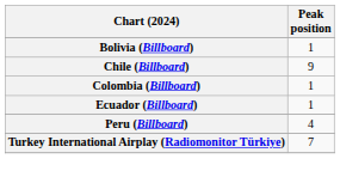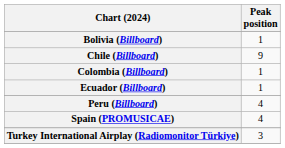 <table class="wikitable sortable plainrowheaders" style="text-align:center">
 <tr>
 <th scope="col">Chart (2024)</th>
 <th scope="col">Peak<br>position</th>
 </tr>
 <tr>
 </tr>
 <tr>
 <th scope="row">Bolivia (<em><a href='#'>Billboard</a></em>)</th>
 <td>1</td>
 </tr>
 <tr>
 <th scope="row">Chile (<em><a href='#'>Billboard</a></em>)</th>
 <td>9</td>
 </tr>
 <tr>
 <th scope="row">Colombia (<em><a href='#'>Billboard</a></em>)</th>
 <td>1</td>
 </tr>
 <tr>
 <th scope="row">Ecuador (<em><a href='#'>Billboard</a></em>)</th>
 <td>1</td>
 </tr>
 <tr>
 </tr>
 <tr>
 <th scope="row">Peru (<em><a href='#'>Billboard</a></em>)</th>
 <td>4</td>
 </tr>
 <tr>
+<th scope="row">Spain (<a href='#'>PROMUSICAE</a>)</th>
+<td>4</td>
+</tr>
+<tr>
 </tr>
 <tr>
 <th scope="row">Turkey International Airplay (<a href='#'>Radiomonitor Türkiye</a>)</th>
-<td>7</td>
+<td>3</td>
 </tr>
 <tr>
 </tr>
 <tr>
 </tr>
 </table>
